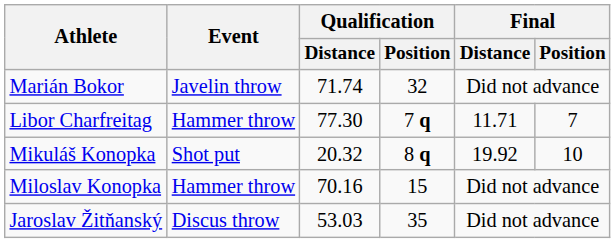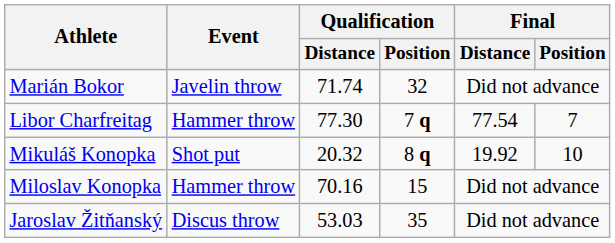 <table class=wikitable style="font-size:90%">
 <tr>
 <th rowspan="2">Athlete</th>
 <th rowspan="2">Event</th>
 <th colspan="2">Qualification</th>
 <th colspan="2">Final</th>
 </tr>
 <tr style="font-size:95%">
 <th>Distance</th>
 <th>Position</th>
 <th>Distance</th>
 <th>Position</th>
 </tr>
 <tr align=center>
 <td align=left><a href='#'>Marián Bokor</a></td>
 <td align=left><a href='#'>Javelin throw</a></td>
 <td>71.74</td>
 <td>32</td>
 <td colspan=2>Did not advance</td>
 </tr>
 <tr align=center>
 <td align=left><a href='#'>Libor Charfreitag</a></td>
 <td align=left><a href='#'>Hammer throw</a></td>
 <td>77.30</td>
 <td>7 <strong>q</strong></td>
-<td>11.71</td>
+<td>77.54</td>
 <td>7</td>
 </tr>
 <tr align=center>
 <td align=left><a href='#'>Mikuláš Konopka</a></td>
 <td align=left><a href='#'>Shot put</a></td>
 <td>20.32</td>
 <td>8 <strong>q</strong></td>
 <td>19.92</td>
 <td>10</td>
 </tr>
 <tr align=center>
 <td align=left><a href='#'>Miloslav Konopka</a></td>
 <td align=left><a href='#'>Hammer throw</a></td>
 <td>70.16</td>
 <td>15</td>
 <td colspan=2>Did not advance</td>
 </tr>
 <tr align=center>
 <td align=left><a href='#'>Jaroslav Žitňanský</a></td>
 <td align=left><a href='#'>Discus throw</a></td>
 <td>53.03</td>
 <td>35</td>
 <td colspan=2>Did not advance</td>
 </tr>
 </table>
